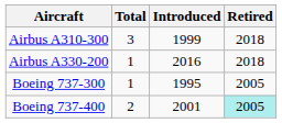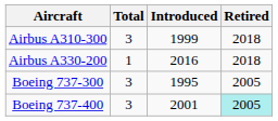 <table class="wikitable" style="border-collapse:collapse;text-align:center;margin:1em auto;">
 <tr>
 <th>Aircraft</th>
 <th>Total</th>
 <th>Introduced</th>
 <th>Retired</th>
 </tr>
 <tr>
 <td><a href='#'>Airbus A310-300</a></td>
 <td>3</td>
 <td>1999</td>
 <td>2018</td>
 </tr>
 <tr>
 <td><a href='#'>Airbus A330-200</a></td>
 <td>1</td>
 <td>2016</td>
 <td>2018</td>
 </tr>
 <tr>
 <td><a href='#'>Boeing 737-300</a></td>
-<td>1</td>
+<td>3</td>
 <td>1995</td>
 <td>2005</td>
 </tr>
 <tr>
 <td><a href='#'>Boeing 737-400</a></td>
-<td>2</td>
+<td>3</td>
 <td>2001</td>
 <td style="background: paleturquoise;">2005</td>
 </tr>
 </table>
